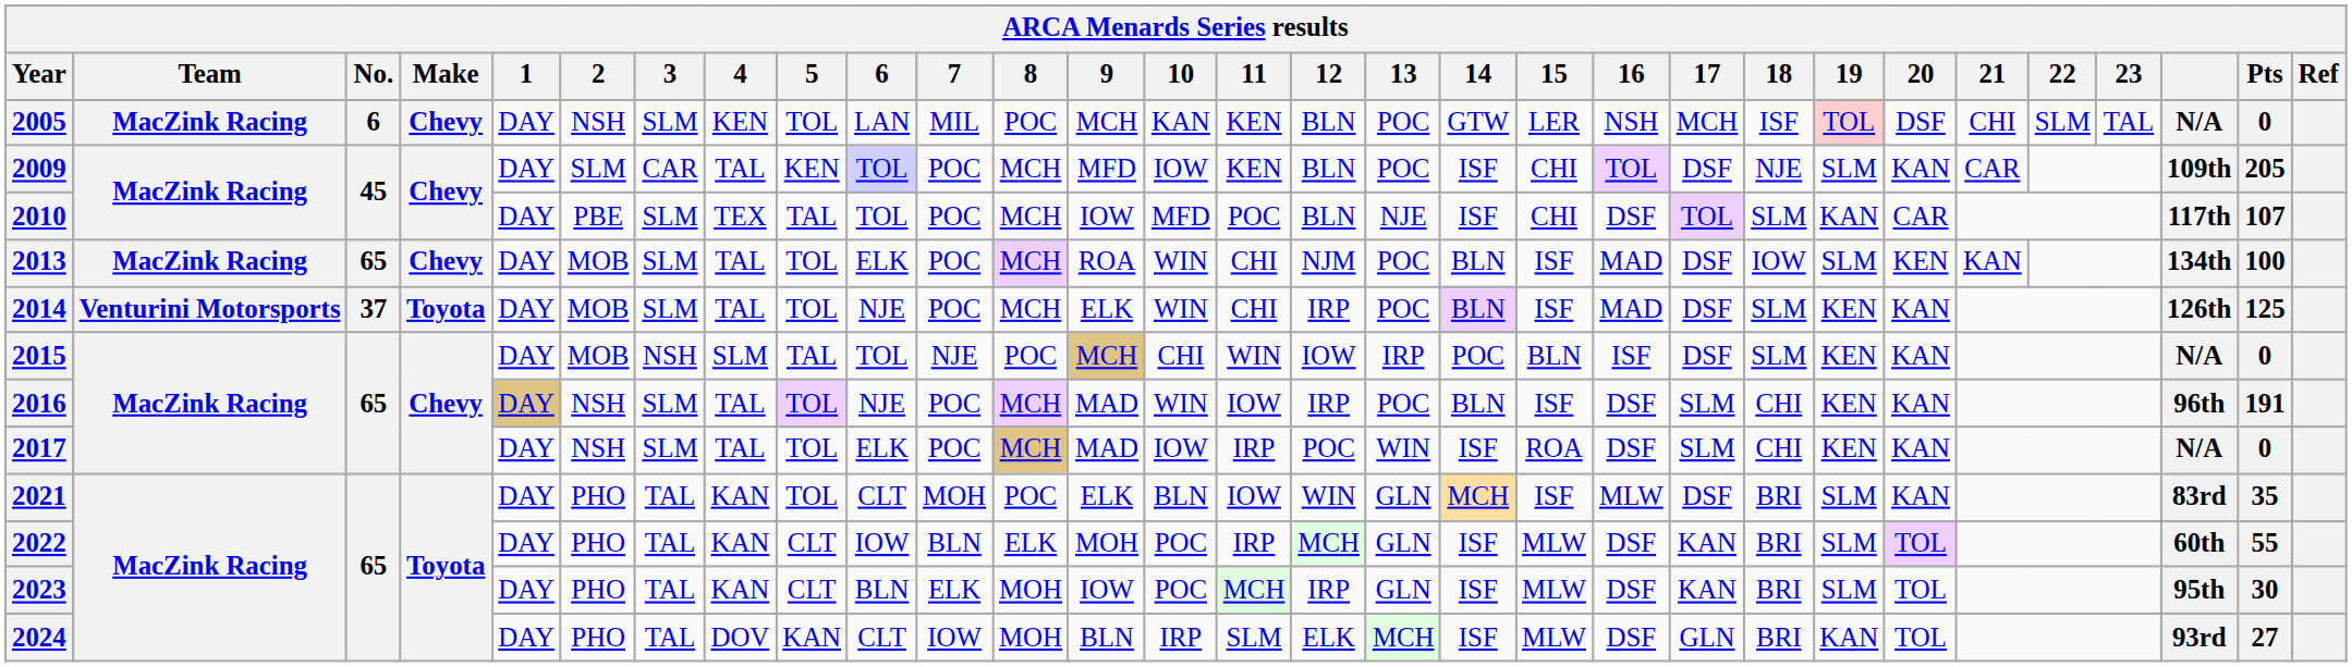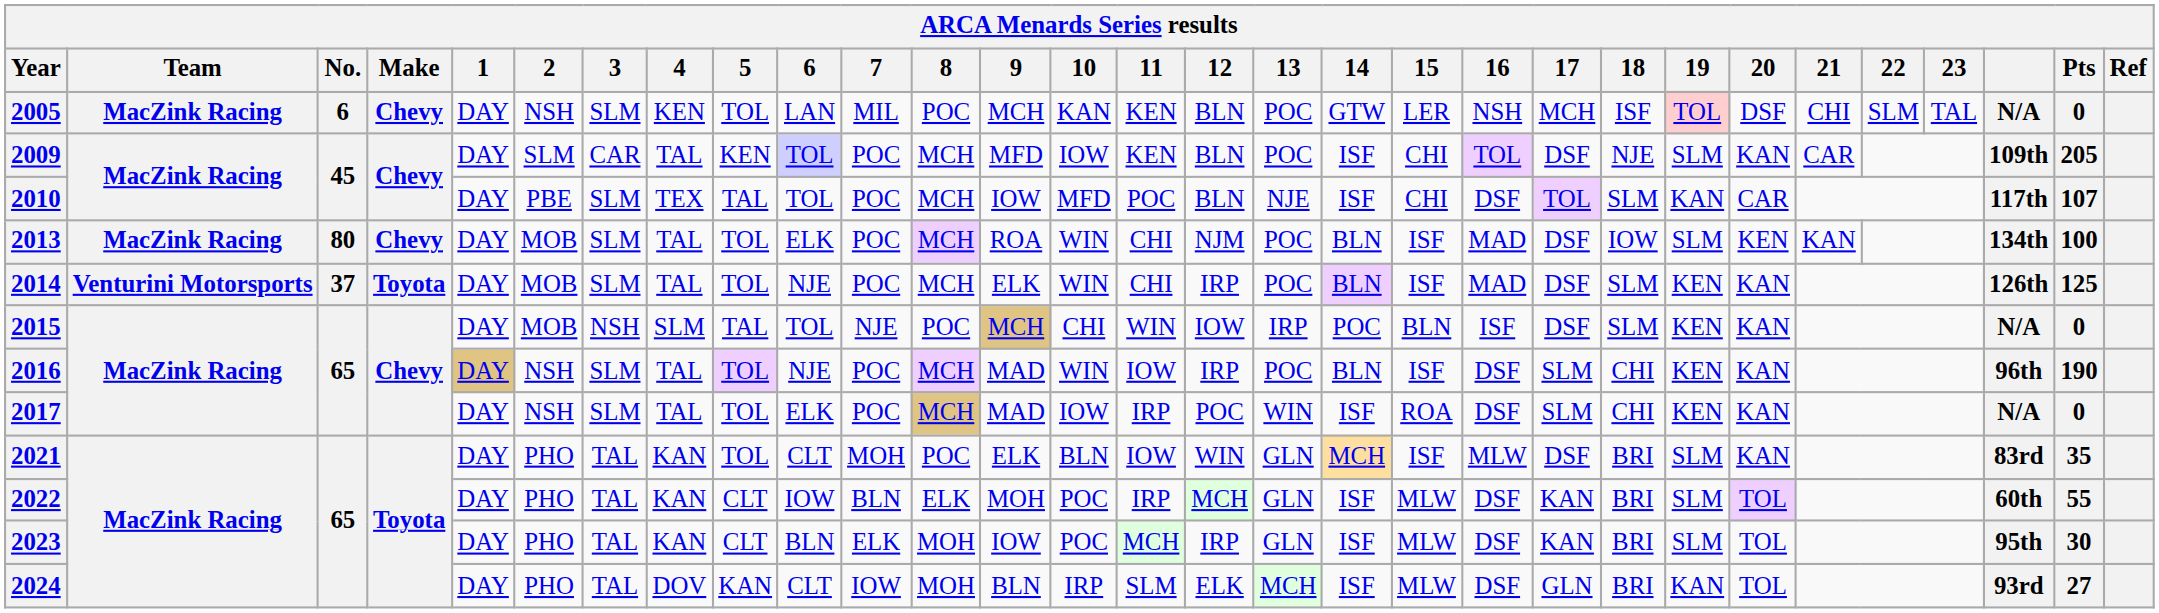 <table class="wikitable" style="text-align:center; font-size:75%">
 <tr>
 <th colspan=48><a href='#'>ARCA Menards Series</a> results</th>
 </tr>
 <tr>
 <th>Year</th>
 <th>Team</th>
 <th>No.</th>
 <th>Make</th>
 <th>1</th>
 <th>2</th>
 <th>3</th>
 <th>4</th>
 <th>5</th>
 <th>6</th>
 <th>7</th>
 <th>8</th>
 <th>9</th>
 <th>10</th>
 <th>11</th>
 <th>12</th>
 <th>13</th>
 <th>14</th>
 <th>15</th>
 <th>16</th>
 <th>17</th>
 <th>18</th>
 <th>19</th>
 <th>20</th>
 <th>21</th>
 <th>22</th>
 <th>23</th>
 <th></th>
 <th>Pts</th>
 <th>Ref</th>
 </tr>
 <tr>
 <th><a href='#'>2005</a></th>
 <th><a href='#'>MacZink Racing</a></th>
 <th>6</th>
 <th><a href='#'>Chevy</a></th>
 <td><a href='#'>DAY</a></td>
 <td><a href='#'>NSH</a></td>
 <td><a href='#'>SLM</a></td>
 <td><a href='#'>KEN</a></td>
 <td><a href='#'>TOL</a></td>
 <td><a href='#'>LAN</a></td>
 <td><a href='#'>MIL</a></td>
 <td><a href='#'>POC</a></td>
 <td><a href='#'>MCH</a></td>
 <td><a href='#'>KAN</a></td>
 <td><a href='#'>KEN</a></td>
 <td><a href='#'>BLN</a></td>
 <td><a href='#'>POC</a></td>
 <td><a href='#'>GTW</a></td>
 <td><a href='#'>LER</a></td>
 <td><a href='#'>NSH</a></td>
 <td><a href='#'>MCH</a></td>
 <td><a href='#'>ISF</a></td>
 <td style="background:#FFCFCF;"><a href='#'>TOL</a><br></td>
 <td><a href='#'>DSF</a></td>
 <td><a href='#'>CHI</a></td>
 <td><a href='#'>SLM</a></td>
 <td><a href='#'>TAL</a></td>
 <th>N/A</th>
 <th>0</th>
 <th></th>
 </tr>
 <tr>
 <th><a href='#'>2009</a></th>
 <th rowspan=2><a href='#'>MacZink Racing</a></th>
 <th rowspan=2>45</th>
 <th rowspan=2><a href='#'>Chevy</a></th>
 <td><a href='#'>DAY</a></td>
 <td><a href='#'>SLM</a></td>
 <td><a href='#'>CAR</a></td>
 <td><a href='#'>TAL</a></td>
 <td><a href='#'>KEN</a></td>
 <td style="background:#CFCFFF;"><a href='#'>TOL</a><br></td>
 <td><a href='#'>POC</a></td>
 <td><a href='#'>MCH</a></td>
 <td><a href='#'>MFD</a></td>
 <td><a href='#'>IOW</a></td>
 <td><a href='#'>KEN</a></td>
 <td><a href='#'>BLN</a></td>
 <td><a href='#'>POC</a></td>
 <td><a href='#'>ISF</a></td>
 <td><a href='#'>CHI</a></td>
 <td style="background:#EFCFFF;"><a href='#'>TOL</a><br></td>
 <td><a href='#'>DSF</a></td>
 <td><a href='#'>NJE</a></td>
 <td><a href='#'>SLM</a></td>
 <td><a href='#'>KAN</a></td>
 <td><a href='#'>CAR</a></td>
 <td colspan=2></td>
 <th>109th</th>
 <th>205</th>
 <th></th>
 </tr>
 <tr>
 <th><a href='#'>2010</a></th>
 <td><a href='#'>DAY</a></td>
 <td><a href='#'>PBE</a></td>
 <td><a href='#'>SLM</a></td>
 <td><a href='#'>TEX</a></td>
 <td><a href='#'>TAL</a></td>
 <td><a href='#'>TOL</a></td>
 <td><a href='#'>POC</a></td>
 <td><a href='#'>MCH</a></td>
 <td><a href='#'>IOW</a></td>
 <td><a href='#'>MFD</a></td>
 <td><a href='#'>POC</a></td>
 <td><a href='#'>BLN</a></td>
 <td><a href='#'>NJE</a></td>
 <td><a href='#'>ISF</a></td>
 <td><a href='#'>CHI</a></td>
 <td><a href='#'>DSF</a></td>
 <td style="background:#EFCFFF;"><a href='#'>TOL</a><br></td>
 <td><a href='#'>SLM</a></td>
 <td><a href='#'>KAN</a></td>
 <td><a href='#'>CAR</a></td>
 <td colspan=3></td>
 <th>117th</th>
 <th>107</th>
 <th></th>
 </tr>
 <tr>
 <th><a href='#'>2013</a></th>
 <th><a href='#'>MacZink Racing</a></th>
-<th>65</th>
+<th>80</th>
 <th><a href='#'>Chevy</a></th>
 <td><a href='#'>DAY</a></td>
 <td><a href='#'>MOB</a></td>
 <td><a href='#'>SLM</a></td>
 <td><a href='#'>TAL</a></td>
 <td><a href='#'>TOL</a></td>
 <td><a href='#'>ELK</a></td>
 <td><a href='#'>POC</a></td>
 <td style="background:#EFCFFF;"><a href='#'>MCH</a><br></td>
 <td><a href='#'>ROA</a></td>
 <td><a href='#'>WIN</a></td>
 <td><a href='#'>CHI</a></td>
 <td><a href='#'>NJM</a></td>
 <td><a href='#'>POC</a></td>
 <td><a href='#'>BLN</a></td>
 <td><a href='#'>ISF</a></td>
 <td><a href='#'>MAD</a></td>
 <td><a href='#'>DSF</a></td>
 <td><a href='#'>IOW</a></td>
 <td><a href='#'>SLM</a></td>
 <td><a href='#'>KEN</a></td>
 <td><a href='#'>KAN</a></td>
 <td colspan=2></td>
 <th>134th</th>
 <th>100</th>
 <th></th>
 </tr>
 <tr>
 <th><a href='#'>2014</a></th>
 <th><a href='#'>Venturini Motorsports</a></th>
 <th>37</th>
 <th><a href='#'>Toyota</a></th>
 <td><a href='#'>DAY</a></td>
 <td><a href='#'>MOB</a></td>
 <td><a href='#'>SLM</a></td>
 <td><a href='#'>TAL</a></td>
 <td><a href='#'>TOL</a></td>
 <td><a href='#'>NJE</a></td>
 <td><a href='#'>POC</a></td>
 <td><a href='#'>MCH</a></td>
 <td><a href='#'>ELK</a></td>
 <td><a href='#'>WIN</a></td>
 <td><a href='#'>CHI</a></td>
 <td><a href='#'>IRP</a></td>
 <td><a href='#'>POC</a></td>
 <td style="background:#EFCFFF;"><a href='#'>BLN</a><br></td>
 <td><a href='#'>ISF</a></td>
 <td><a href='#'>MAD</a></td>
 <td><a href='#'>DSF</a></td>
 <td><a href='#'>SLM</a></td>
 <td><a href='#'>KEN</a></td>
 <td><a href='#'>KAN</a></td>
 <td colspan=3></td>
 <th>126th</th>
 <th>125</th>
 <th></th>
 </tr>
 <tr>
 <th><a href='#'>2015</a></th>
 <th rowspan=3><a href='#'>MacZink Racing</a></th>
 <th rowspan=3>65</th>
 <th rowspan=3><a href='#'>Chevy</a></th>
 <td><a href='#'>DAY</a></td>
 <td><a href='#'>MOB</a></td>
 <td><a href='#'>NSH</a></td>
 <td><a href='#'>SLM</a></td>
 <td><a href='#'>TAL</a></td>
 <td><a href='#'>TOL</a></td>
 <td><a href='#'>NJE</a></td>
 <td><a href='#'>POC</a></td>
 <td style="background:#DFC484;"><a href='#'>MCH</a><br></td>
 <td><a href='#'>CHI</a></td>
 <td><a href='#'>WIN</a></td>
 <td><a href='#'>IOW</a></td>
 <td><a href='#'>IRP</a></td>
 <td><a href='#'>POC</a></td>
 <td><a href='#'>BLN</a></td>
 <td><a href='#'>ISF</a></td>
 <td><a href='#'>DSF</a></td>
 <td><a href='#'>SLM</a></td>
 <td><a href='#'>KEN</a></td>
 <td><a href='#'>KAN</a></td>
 <td colspan=3></td>
 <th>N/A</th>
 <th>0</th>
 <th></th>
 </tr>
 <tr>
 <th><a href='#'>2016</a></th>
 <td style="background:#DFC484;"><a href='#'>DAY</a><br></td>
 <td><a href='#'>NSH</a></td>
 <td><a href='#'>SLM</a></td>
 <td><a href='#'>TAL</a></td>
 <td style="background:#EFCFFF;"><a href='#'>TOL</a><br></td>
 <td><a href='#'>NJE</a></td>
 <td><a href='#'>POC</a></td>
 <td style="background:#EFCFFF;"><a href='#'>MCH</a><br></td>
 <td><a href='#'>MAD</a></td>
 <td><a href='#'>WIN</a></td>
 <td><a href='#'>IOW</a></td>
 <td><a href='#'>IRP</a></td>
 <td><a href='#'>POC</a></td>
 <td><a href='#'>BLN</a></td>
 <td><a href='#'>ISF</a></td>
 <td><a href='#'>DSF</a></td>
 <td><a href='#'>SLM</a></td>
 <td><a href='#'>CHI</a></td>
 <td><a href='#'>KEN</a></td>
 <td><a href='#'>KAN</a></td>
 <td colspan=3></td>
 <th>96th</th>
-<th>191</th>
+<th>190</th>
 <th></th>
 </tr>
 <tr>
 <th><a href='#'>2017</a></th>
 <td><a href='#'>DAY</a></td>
 <td><a href='#'>NSH</a></td>
 <td><a href='#'>SLM</a></td>
 <td><a href='#'>TAL</a></td>
 <td><a href='#'>TOL</a></td>
 <td><a href='#'>ELK</a></td>
 <td><a href='#'>POC</a></td>
 <td style="background:#DFC484;"><a href='#'>MCH</a><br></td>
 <td><a href='#'>MAD</a></td>
 <td><a href='#'>IOW</a></td>
 <td><a href='#'>IRP</a></td>
 <td><a href='#'>POC</a></td>
 <td><a href='#'>WIN</a></td>
 <td><a href='#'>ISF</a></td>
 <td><a href='#'>ROA</a></td>
 <td><a href='#'>DSF</a></td>
 <td><a href='#'>SLM</a></td>
 <td><a href='#'>CHI</a></td>
 <td><a href='#'>KEN</a></td>
 <td><a href='#'>KAN</a></td>
 <td colspan=3></td>
 <th>N/A</th>
 <th>0</th>
 <th></th>
 </tr>
 <tr>
 <th><a href='#'>2021</a></th>
 <th rowspan=4><a href='#'>MacZink Racing</a></th>
 <th rowspan=4>65</th>
 <th rowspan=4><a href='#'>Toyota</a></th>
 <td><a href='#'>DAY</a></td>
 <td><a href='#'>PHO</a></td>
 <td><a href='#'>TAL</a></td>
 <td><a href='#'>KAN</a></td>
 <td><a href='#'>TOL</a></td>
 <td><a href='#'>CLT</a></td>
 <td><a href='#'>MOH</a></td>
 <td><a href='#'>POC</a></td>
 <td><a href='#'>ELK</a></td>
 <td><a href='#'>BLN</a></td>
 <td><a href='#'>IOW</a></td>
 <td><a href='#'>WIN</a></td>
 <td><a href='#'>GLN</a></td>
 <td style="background:#FFDF9F;"><a href='#'>MCH</a><br></td>
 <td><a href='#'>ISF</a></td>
 <td><a href='#'>MLW</a></td>
 <td><a href='#'>DSF</a></td>
 <td><a href='#'>BRI</a></td>
 <td><a href='#'>SLM</a></td>
 <td><a href='#'>KAN</a></td>
 <td colspan=3></td>
 <th>83rd</th>
 <th>35</th>
 <th></th>
 </tr>
 <tr>
 <th><a href='#'>2022</a></th>
 <td><a href='#'>DAY</a></td>
 <td><a href='#'>PHO</a></td>
 <td><a href='#'>TAL</a></td>
 <td><a href='#'>KAN</a></td>
 <td><a href='#'>CLT</a></td>
 <td><a href='#'>IOW</a></td>
 <td><a href='#'>BLN</a></td>
 <td><a href='#'>ELK</a></td>
 <td><a href='#'>MOH</a></td>
 <td><a href='#'>POC</a></td>
 <td><a href='#'>IRP</a></td>
 <td style="background:#DFFFDF;"><a href='#'>MCH</a><br></td>
 <td><a href='#'>GLN</a></td>
 <td><a href='#'>ISF</a></td>
 <td><a href='#'>MLW</a></td>
 <td><a href='#'>DSF</a></td>
 <td><a href='#'>KAN</a></td>
 <td><a href='#'>BRI</a></td>
 <td><a href='#'>SLM</a></td>
 <td style="background:#EFCFFF;"><a href='#'>TOL</a><br></td>
 <td colspan=3></td>
 <th>60th</th>
 <th>55</th>
 <th></th>
 </tr>
 <tr>
 <th><a href='#'>2023</a></th>
 <td><a href='#'>DAY</a></td>
 <td><a href='#'>PHO</a></td>
 <td><a href='#'>TAL</a></td>
 <td><a href='#'>KAN</a></td>
 <td><a href='#'>CLT</a></td>
 <td><a href='#'>BLN</a></td>
 <td><a href='#'>ELK</a></td>
 <td><a href='#'>MOH</a></td>
 <td><a href='#'>IOW</a></td>
 <td><a href='#'>POC</a></td>
 <td style="background:#DFFFDF;"><a href='#'>MCH</a><br></td>
 <td><a href='#'>IRP</a></td>
 <td><a href='#'>GLN</a></td>
 <td><a href='#'>ISF</a></td>
 <td><a href='#'>MLW</a></td>
 <td><a href='#'>DSF</a></td>
 <td><a href='#'>KAN</a></td>
 <td><a href='#'>BRI</a></td>
 <td><a href='#'>SLM</a></td>
 <td><a href='#'>TOL</a></td>
 <td colspan=3></td>
 <th>95th</th>
 <th>30</th>
 <th></th>
 </tr>
 <tr>
 <th><a href='#'>2024</a></th>
 <td><a href='#'>DAY</a></td>
 <td><a href='#'>PHO</a></td>
 <td><a href='#'>TAL</a></td>
 <td><a href='#'>DOV</a></td>
 <td><a href='#'>KAN</a></td>
 <td><a href='#'>CLT</a></td>
 <td><a href='#'>IOW</a></td>
 <td><a href='#'>MOH</a></td>
 <td><a href='#'>BLN</a></td>
 <td><a href='#'>IRP</a></td>
 <td><a href='#'>SLM</a></td>
 <td><a href='#'>ELK</a></td>
 <td style="background:#DFFFDF;"><a href='#'>MCH</a><br></td>
 <td><a href='#'>ISF</a></td>
 <td><a href='#'>MLW</a></td>
 <td><a href='#'>DSF</a></td>
 <td><a href='#'>GLN</a></td>
 <td><a href='#'>BRI</a></td>
 <td><a href='#'>KAN</a></td>
 <td><a href='#'>TOL</a></td>
 <td colspan=3></td>
 <th>93rd</th>
 <th>27</th>
 <th></th>
 </tr>
 </table>
